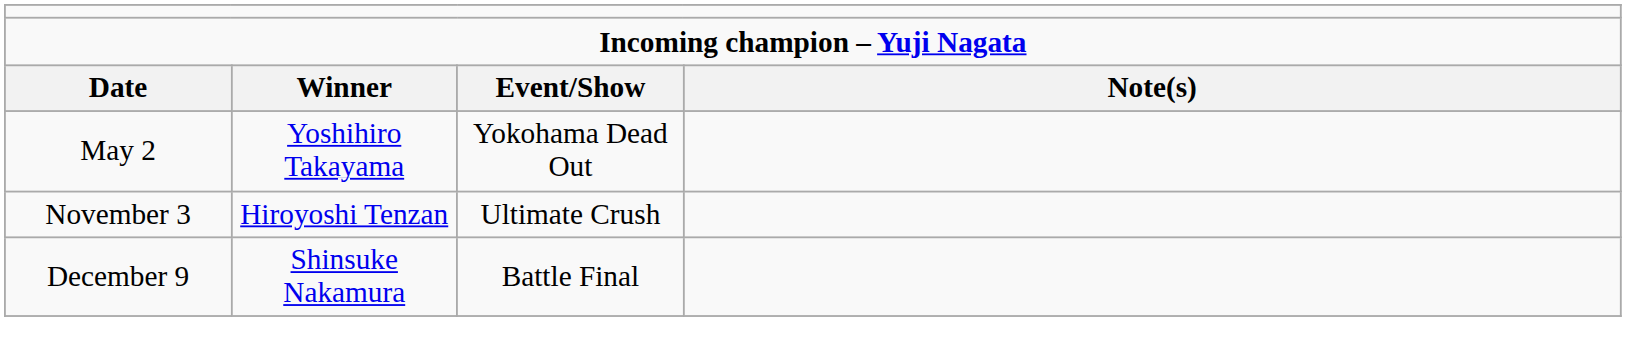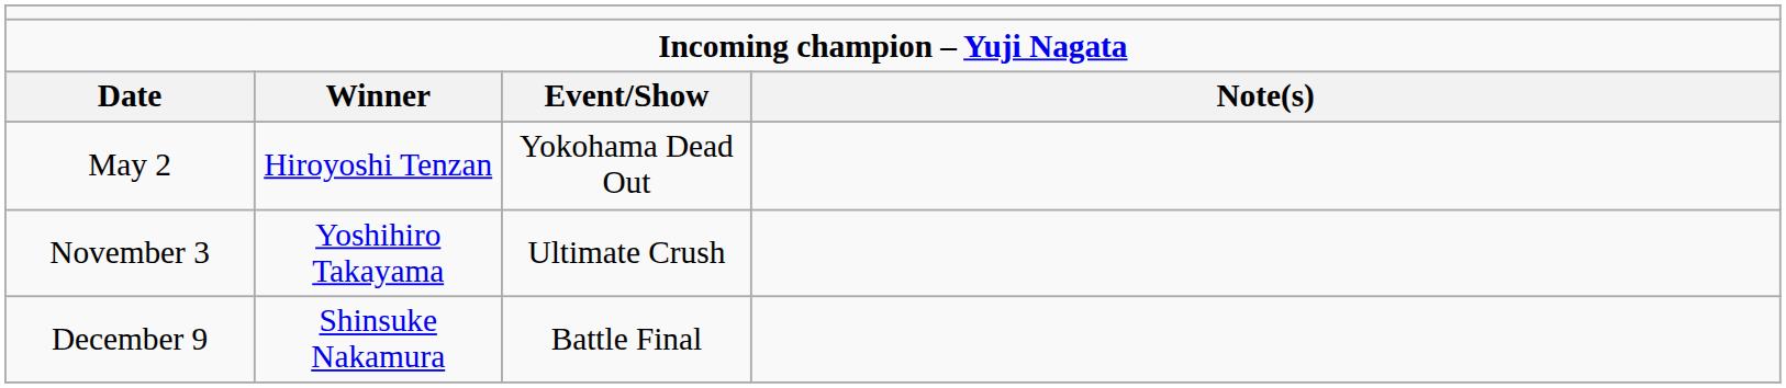 <table class="wikitable" style="text-align:center; width:100%;">
 <tr>
 <td colspan="5"></td>
 </tr>
 <tr>
 <td colspan="5"><strong>Incoming champion – <a href='#'>Yuji Nagata</a></strong></td>
 </tr>
 <tr>
 <th width=14%>Date</th>
 <th width=14%>Winner</th>
 <th width=14%>Event/Show</th>
 <th width=58%>Note(s)</th>
 </tr>
 <tr>
 <td>May 2</td>
-<td><a href='#'>Yoshihiro Takayama</a></td>
+<td><a href='#'>Hiroyoshi Tenzan</a></td>
 <td>Yokohama Dead Out</td>
 <td align="left"></td>
 </tr>
 <tr>
 <td>November 3</td>
-<td><a href='#'>Hiroyoshi Tenzan</a></td>
+<td><a href='#'>Yoshihiro Takayama</a></td>
 <td>Ultimate Crush</td>
 <td align="left"></td>
 </tr>
 <tr>
 <td>December 9</td>
 <td><a href='#'>Shinsuke Nakamura</a></td>
 <td>Battle Final</td>
 <td align="left"></td>
 </tr>
 </table>
